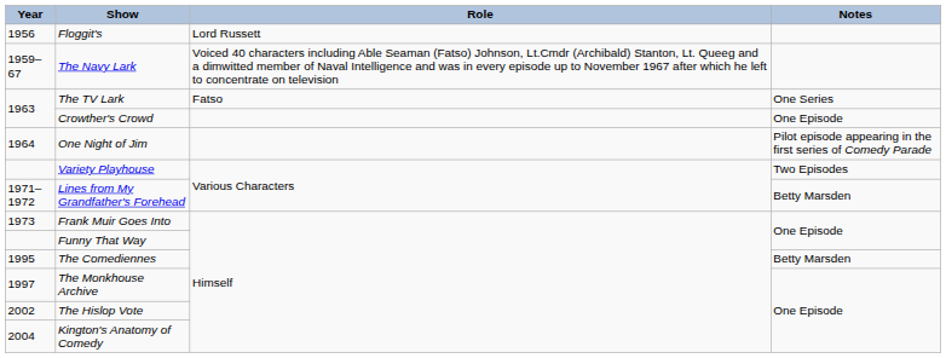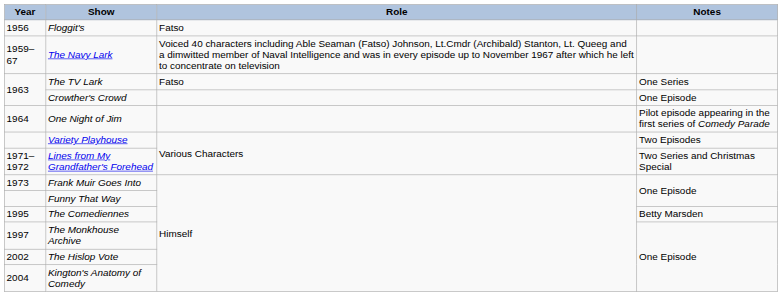 <table class="wikitable">
 <tr style="text-align:center;">
 <th style="background:#B0C4DE;">Year</th>
 <th style="background:#B0C4DE;">Show</th>
 <th style="background:#B0C4DE;">Role</th>
 <th style="background:#B0C4DE;">Notes</th>
 </tr>
 <tr>
 <td>1956</td>
 <td><em>Floggit's</em></td>
-<td>Lord Russett</td>
+<td>Fatso</td>
 <td></td>
 </tr>
 <tr>
 <td>1959–67</td>
 <td><em><a href='#'>The Navy Lark</a></em></td>
 <td>Voiced 40 characters including Able Seaman (Fatso) Johnson, Lt.Cmdr (Archibald) Stanton, Lt. Queeg and a dimwitted member of Naval Intelligence and was in every episode up to November 1967 after which he left to concentrate on television</td>
 <td></td>
 </tr>
 <tr>
 <td rowspan="2">1963</td>
 <td><em>The TV Lark</em></td>
 <td>Fatso</td>
 <td>One Series</td>
 </tr>
 <tr>
 <td><em>Crowther's Crowd</em></td>
 <td></td>
 <td>One Episode</td>
 </tr>
 <tr>
 <td>1964</td>
 <td><em>One Night of Jim</em></td>
 <td></td>
 <td>Pilot episode appearing in the first series of <em>Comedy Parade</em></td>
 </tr>
 <tr>
 <td></td>
 <td><em><a href='#'>Variety Playhouse</a></em></td>
 <td rowspan="2">Various Characters</td>
 <td>Two Episodes</td>
 </tr>
 <tr>
 <td>1971–1972</td>
 <td><em><a href='#'>Lines from My Grandfather's Forehead</a></em></td>
-<td>Betty Marsden</td>
+<td>Two Series and Christmas Special</td>
 </tr>
 <tr>
 <td>1973</td>
 <td><em>Frank Muir Goes Into</em></td>
 <td rowspan="6">Himself</td>
 <td rowspan="2">One Episode</td>
 </tr>
 <tr>
 <td></td>
 <td><em>Funny That Way</em></td>
 </tr>
 <tr>
 <td>1995</td>
 <td><em>The Comediennes</em></td>
 <td>Betty Marsden</td>
 </tr>
 <tr>
 <td>1997</td>
 <td><em>The Monkhouse Archive</em></td>
 <td rowspan="3">One Episode</td>
 </tr>
 <tr>
 <td>2002</td>
 <td><em>The Hislop Vote</em></td>
 </tr>
 <tr>
 <td>2004</td>
 <td><em>Kington's Anatomy of Comedy</em></td>
 </tr>
 </table>
